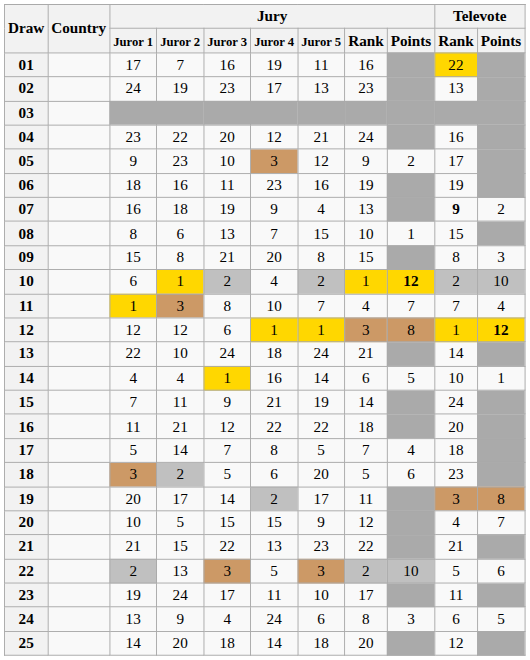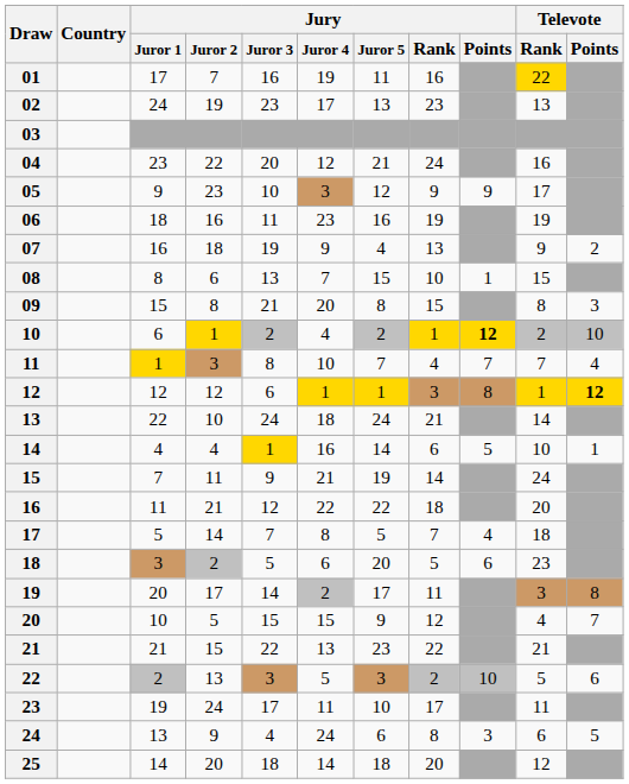 <table class="sortable wikitable collapsible plainrowheaders" style="text-align:center;">
 <tr>
 </tr>
 <tr>
 <th scope="col" rowspan="2">Draw</th>
 <th scope="col" rowspan="2">Country</th>
 <th scope="col" colspan="7">Jury</th>
 <th scope="col" colspan="2">Televote</th>
 </tr>
 <tr>
 <th scope="col"><small>Juror 1</small></th>
 <th scope="col"><small>Juror 2</small></th>
 <th scope="col"><small>Juror 3</small></th>
 <th scope="col"><small>Juror 4</small></th>
 <th scope="col"><small>Juror 5</small></th>
 <th scope="col">Rank</th>
 <th scope="col">Points</th>
 <th scope="col">Rank</th>
 <th scope="col">Points</th>
 </tr>
 <tr>
 <th scope="row" style="text-align:center;">01</th>
 <td style="text-align:left;"></td>
 <td>17</td>
 <td>7</td>
 <td>16</td>
 <td>19</td>
 <td>11</td>
 <td>16</td>
 <td style="background:#AAAAAA;"></td>
 <td style="background: gold;">22</td>
 <td style="background:#AAAAAA;"></td>
 </tr>
 <tr>
 <th scope="row" style="text-align:center;">02</th>
 <td style="text-align:left;"></td>
 <td>24</td>
 <td>19</td>
 <td>23</td>
 <td>17</td>
 <td>13</td>
 <td>23</td>
 <td style="background:#AAAAAA;"></td>
 <td>13</td>
 <td style="background:#AAAAAA;"></td>
 </tr>
 <tr class="sortbottom">
 <th scope="row" style="text-align:center;">03</th>
 <td style="text-align:left;"></td>
 <td style="background:#AAAAAA;"></td>
 <td style="background:#AAAAAA;"></td>
 <td style="background:#AAAAAA;"></td>
 <td style="background:#AAAAAA;"></td>
 <td style="background:#AAAAAA;"></td>
 <td style="background:#AAAAAA;"></td>
 <td style="background:#AAAAAA;"></td>
 <td style="background:#AAAAAA;"></td>
 <td style="background:#AAAAAA;"></td>
 </tr>
 <tr>
 <th scope="row" style="text-align:center;">04</th>
 <td style="text-align:left;"></td>
 <td>23</td>
 <td>22</td>
 <td>20</td>
 <td>12</td>
 <td>21</td>
 <td>24</td>
 <td style="background:#AAAAAA;"></td>
 <td>16</td>
 <td style="background:#AAAAAA;"></td>
 </tr>
 <tr>
 <th scope="row" style="text-align:center;">05</th>
 <td style="text-align:left;"></td>
 <td>9</td>
 <td>23</td>
 <td>10</td>
 <td style="background:#CC9966;">3</td>
 <td>12</td>
 <td>9</td>
-<td>2</td>
+<td>9</td>
 <td>17</td>
 <td style="background:#AAAAAA;"></td>
 </tr>
 <tr>
 <th scope="row" style="text-align:center;">06</th>
 <td style="text-align:left;"></td>
 <td>18</td>
 <td>16</td>
 <td>11</td>
 <td>23</td>
 <td>16</td>
 <td>19</td>
 <td style="background:#AAAAAA;"></td>
 <td>19</td>
 <td style="background:#AAAAAA;"></td>
 </tr>
 <tr>
 <th scope="row" style="text-align:center;">07</th>
 <td style="text-align:left;"></td>
 <td>16</td>
 <td>18</td>
 <td>19</td>
 <td>9</td>
 <td>4</td>
 <td>13</td>
 <td style="background:#AAAAAA;"></td>
-<td><strong>9</strong></td>
+<td>9</td>
 <td>2</td>
 </tr>
 <tr>
 <th scope="row" style="text-align:center;">08</th>
 <td style="text-align:left;"></td>
 <td>8</td>
 <td>6</td>
 <td>13</td>
 <td>7</td>
 <td>15</td>
 <td>10</td>
 <td>1</td>
 <td>15</td>
 <td style="background:#AAAAAA;"></td>
 </tr>
 <tr>
 <th scope="row" style="text-align:center;">09</th>
 <td style="text-align:left;"></td>
 <td>15</td>
 <td>8</td>
 <td>21</td>
 <td>20</td>
 <td>8</td>
 <td>15</td>
 <td style="background:#AAAAAA;"></td>
 <td>8</td>
 <td>3</td>
 </tr>
 <tr>
 <th scope="row" style="text-align:center;">10</th>
 <td style="text-align:left;"></td>
 <td>6</td>
 <td style="background:gold;">1</td>
 <td style="background:silver;">2</td>
 <td>4</td>
 <td style="background:silver;">2</td>
 <td style="background:gold;">1</td>
 <td style="background:gold;"><strong>12</strong></td>
 <td style="background:silver;">2</td>
 <td style="background:silver;">10</td>
 </tr>
 <tr>
 <th scope="row" style="text-align:center;">11</th>
 <td style="text-align:left;"></td>
 <td style="background:gold;">1</td>
 <td style="background:#CC9966;">3</td>
 <td>8</td>
 <td>10</td>
 <td>7</td>
 <td>4</td>
 <td>7</td>
 <td>7</td>
 <td>4</td>
 </tr>
 <tr>
 <th scope="row" style="text-align:center;">12</th>
 <td style="text-align:left;"></td>
 <td>12</td>
 <td>12</td>
 <td>6</td>
 <td style="background:gold;">1</td>
 <td style="background:gold;">1</td>
 <td style="background:#CC9966;">3</td>
 <td style="background:#CC9966;">8</td>
 <td style="background:gold;">1</td>
 <td style="background:gold;"><strong>12</strong></td>
 </tr>
 <tr>
 <th scope="row" style="text-align:center;">13</th>
 <td style="text-align:left;"></td>
 <td>22</td>
 <td>10</td>
 <td>24</td>
 <td>18</td>
 <td>24</td>
 <td>21</td>
 <td style="background:#AAAAAA;"></td>
 <td>14</td>
 <td style="background:#AAAAAA;"></td>
 </tr>
 <tr>
 <th scope="row" style="text-align:center;">14</th>
 <td style="text-align:left;"></td>
 <td>4</td>
 <td>4</td>
 <td style="background:gold;">1</td>
 <td>16</td>
 <td>14</td>
 <td>6</td>
 <td>5</td>
 <td>10</td>
 <td>1</td>
 </tr>
 <tr>
 <th scope="row" style="text-align:center;">15</th>
 <td style="text-align:left;"></td>
 <td>7</td>
 <td>11</td>
 <td>9</td>
 <td>21</td>
 <td>19</td>
 <td>14</td>
 <td style="background:#AAAAAA;"></td>
 <td>24</td>
 <td style="background:#AAAAAA;"></td>
 </tr>
 <tr>
 <th scope="row" style="text-align:center;">16</th>
 <td style="text-align:left;"></td>
 <td>11</td>
 <td>21</td>
 <td>12</td>
 <td>22</td>
 <td>22</td>
 <td>18</td>
 <td style="background:#AAAAAA;"></td>
 <td>20</td>
 <td style="background:#AAAAAA;"></td>
 </tr>
 <tr>
 <th scope="row" style="text-align:center;">17</th>
 <td style="text-align:left;"></td>
 <td>5</td>
 <td>14</td>
 <td>7</td>
 <td>8</td>
 <td>5</td>
 <td>7</td>
 <td>4</td>
 <td>18</td>
 <td style="background:#AAAAAA;"></td>
 </tr>
 <tr>
 <th scope="row" style="text-align:center;">18</th>
 <td style="text-align:left;"></td>
 <td style="background:#CC9966;">3</td>
 <td style="background:silver;">2</td>
 <td>5</td>
 <td>6</td>
 <td>20</td>
 <td>5</td>
 <td>6</td>
 <td>23</td>
 <td style="background:#AAAAAA;"></td>
 </tr>
 <tr>
 <th scope="row" style="text-align:center;">19</th>
 <td style="text-align:left;"></td>
 <td>20</td>
 <td>17</td>
 <td>14</td>
 <td style="background:silver;">2</td>
 <td>17</td>
 <td>11</td>
 <td style="background:#AAAAAA;"></td>
 <td style="background:#CC9966;">3</td>
 <td style="background:#CC9966;">8</td>
 </tr>
 <tr>
 <th scope="row" style="text-align:center;">20</th>
 <td style="text-align:left;"></td>
 <td>10</td>
 <td>5</td>
 <td>15</td>
 <td>15</td>
 <td>9</td>
 <td>12</td>
 <td style="background:#AAAAAA;"></td>
 <td>4</td>
 <td>7</td>
 </tr>
 <tr>
 <th scope="row" style="text-align:center;">21</th>
 <td style="text-align:left;"></td>
 <td>21</td>
 <td>15</td>
 <td>22</td>
 <td>13</td>
 <td>23</td>
 <td>22</td>
 <td style="background:#AAAAAA;"></td>
 <td>21</td>
 <td style="background:#AAAAAA;"></td>
 </tr>
 <tr>
 <th scope="row" style="text-align:center;">22</th>
 <td style="text-align:left;"></td>
 <td style="background:silver;">2</td>
 <td>13</td>
 <td style="background:#CC9966;">3</td>
 <td>5</td>
 <td style="background:#CC9966;">3</td>
 <td style="background:silver;">2</td>
 <td style="background:silver;">10</td>
 <td>5</td>
 <td>6</td>
 </tr>
 <tr>
 <th scope="row" style="text-align:center;">23</th>
 <td style="text-align:left;"></td>
 <td>19</td>
 <td>24</td>
 <td>17</td>
 <td>11</td>
 <td>10</td>
 <td>17</td>
 <td style="background:#AAAAAA;"></td>
 <td>11</td>
 <td style="background:#AAAAAA;"></td>
 </tr>
 <tr>
 <th scope="row" style="text-align:center;">24</th>
 <td style="text-align:left;"></td>
 <td>13</td>
 <td>9</td>
 <td>4</td>
 <td>24</td>
 <td>6</td>
 <td>8</td>
 <td>3</td>
 <td>6</td>
 <td>5</td>
 </tr>
 <tr>
 <th scope="row" style="text-align:center;">25</th>
 <td style="text-align:left;"></td>
 <td>14</td>
 <td>20</td>
 <td>18</td>
 <td>14</td>
 <td>18</td>
 <td>20</td>
 <td style="background:#AAAAAA;"></td>
 <td>12</td>
 <td style="background:#AAAAAA;"></td>
 </tr>
 </table>
